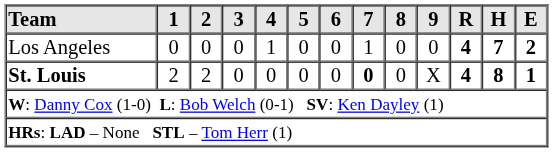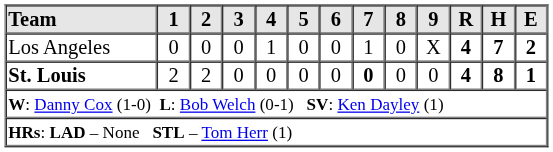 <table border=1 cellspacing=0 width=425 style="margin-left:3em;">
 <tr style="text-align:center; background-color:#e6e6e6;">
 <th align=left width=28%>Team</th>
 <th width=6%>1</th>
 <th width=6%>2</th>
 <th width=6%>3</th>
 <th width=6%>4</th>
 <th width=6%>5</th>
 <th width=6%>6</th>
 <th width=6%>7</th>
 <th width=6%>8</th>
 <th width=6%>9</th>
 <th width=6%>R</th>
 <th width=6%>H</th>
 <th width=6%>E</th>
 </tr>
 <tr style="text-align:center;">
 <td align=left>Los Angeles</td>
 <td>0</td>
 <td>0</td>
 <td>0</td>
 <td>1</td>
 <td>0</td>
 <td>0</td>
 <td>1</td>
 <td>0</td>
-<td>0</td>
+<td>X</td>
 <td><strong>4</strong></td>
 <td><strong>7</strong></td>
 <td><strong>2</strong></td>
 </tr>
 <tr style="text-align:center;">
 <td align=left><strong>St. Louis</strong></td>
 <td>2</td>
 <td>2</td>
 <td>0</td>
 <td>0</td>
 <td>0</td>
 <td>0</td>
 <td><strong>0</strong></td>
 <td>0</td>
-<td>X</td>
+<td>0</td>
 <td><strong>4</strong></td>
 <td><strong>8</strong></td>
 <td><strong>1</strong></td>
 </tr>
 <tr style="text-align:left;">
 <td colspan=13><small><strong>W</strong>: <a href='#'>Danny Cox</a> (1-0)  <strong>L</strong>: <a href='#'>Bob Welch</a> (0-1)   <strong>SV</strong>: <a href='#'>Ken Dayley</a> (1)</small></td>
 </tr>
 <tr style="text-align:left;">
 <td colspan=13><small><strong>HRs</strong>: <strong>LAD</strong> – None   <strong>STL</strong> – <a href='#'>Tom Herr</a> (1)</small></td>
 </tr>
 </table>
